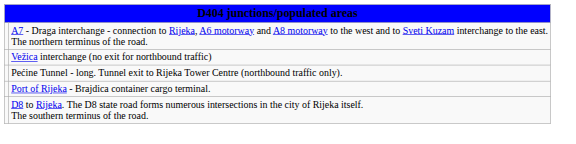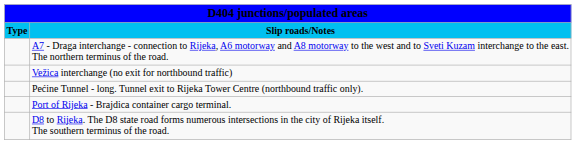 <table class="wikitable">
 <tr>
 <td colspan=2 bgcolor=blue align=center style=margin-top:15><span><big><strong>D404 junctions/populated areas</strong></big></span></td>
+</tr>
+<tr>
+<td align=center bgcolor=00c0f0><strong>Type</strong></td>
+<td align=center bgcolor=00c0f0><strong>Slip roads/Notes</strong></td>
 </tr>
 <tr>
 <td></td>
 <td> <a href='#'>A7</a> - Draga interchange - connection to <a href='#'>Rijeka</a>, <a href='#'>A6 motorway</a> and <a href='#'>A8 motorway</a> to the west and to <a href='#'>Sveti Kuzam</a> interchange to the east.<br>The northern terminus of the road.</td>
 </tr>
 <tr>
 <td></td>
 <td><a href='#'>Vežica</a> interchange (no exit for northbound traffic)</td>
 </tr>
 <tr>
 <td> </td>
 <td>Pećine Tunnel -  long. Tunnel exit to Rijeka Tower Centre (northbound traffic only).</td>
 </tr>
 <tr>
 <td></td>
 <td><a href='#'>Port of Rijeka</a> - Brajdica container cargo terminal.</td>
 </tr>
 <tr>
 <td></td>
 <td> <a href='#'>D8</a> to <a href='#'>Rijeka</a>. The D8 state road forms numerous intersections in the city of Rijeka itself.<br>The southern terminus of the road.</td>
 </tr>
 </table>
